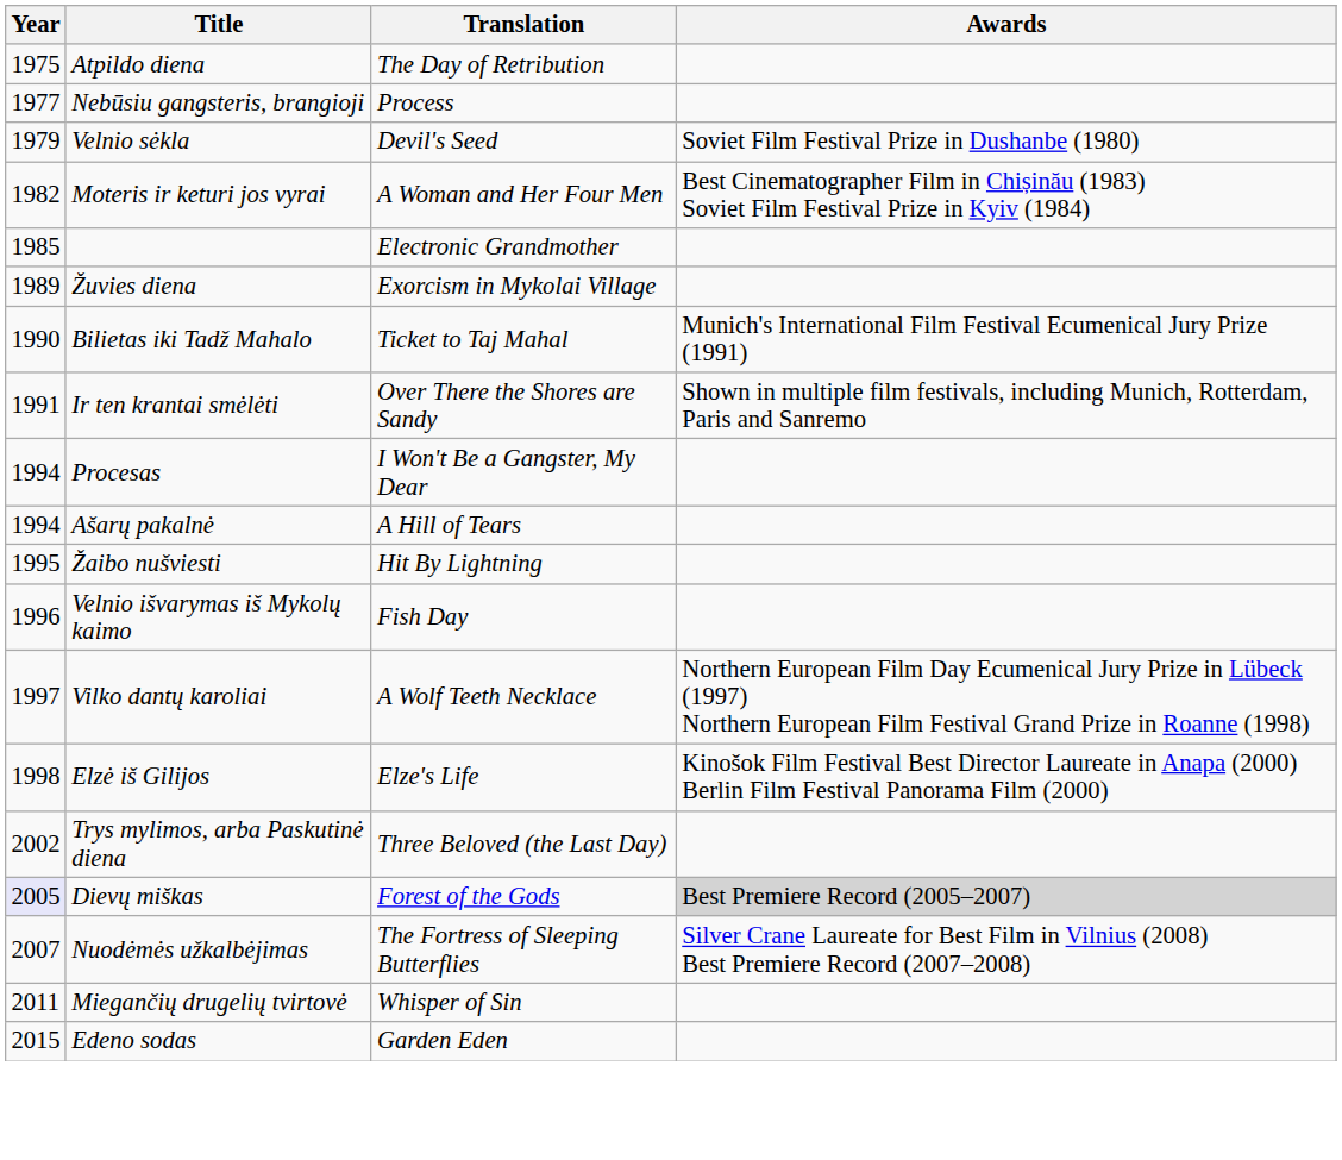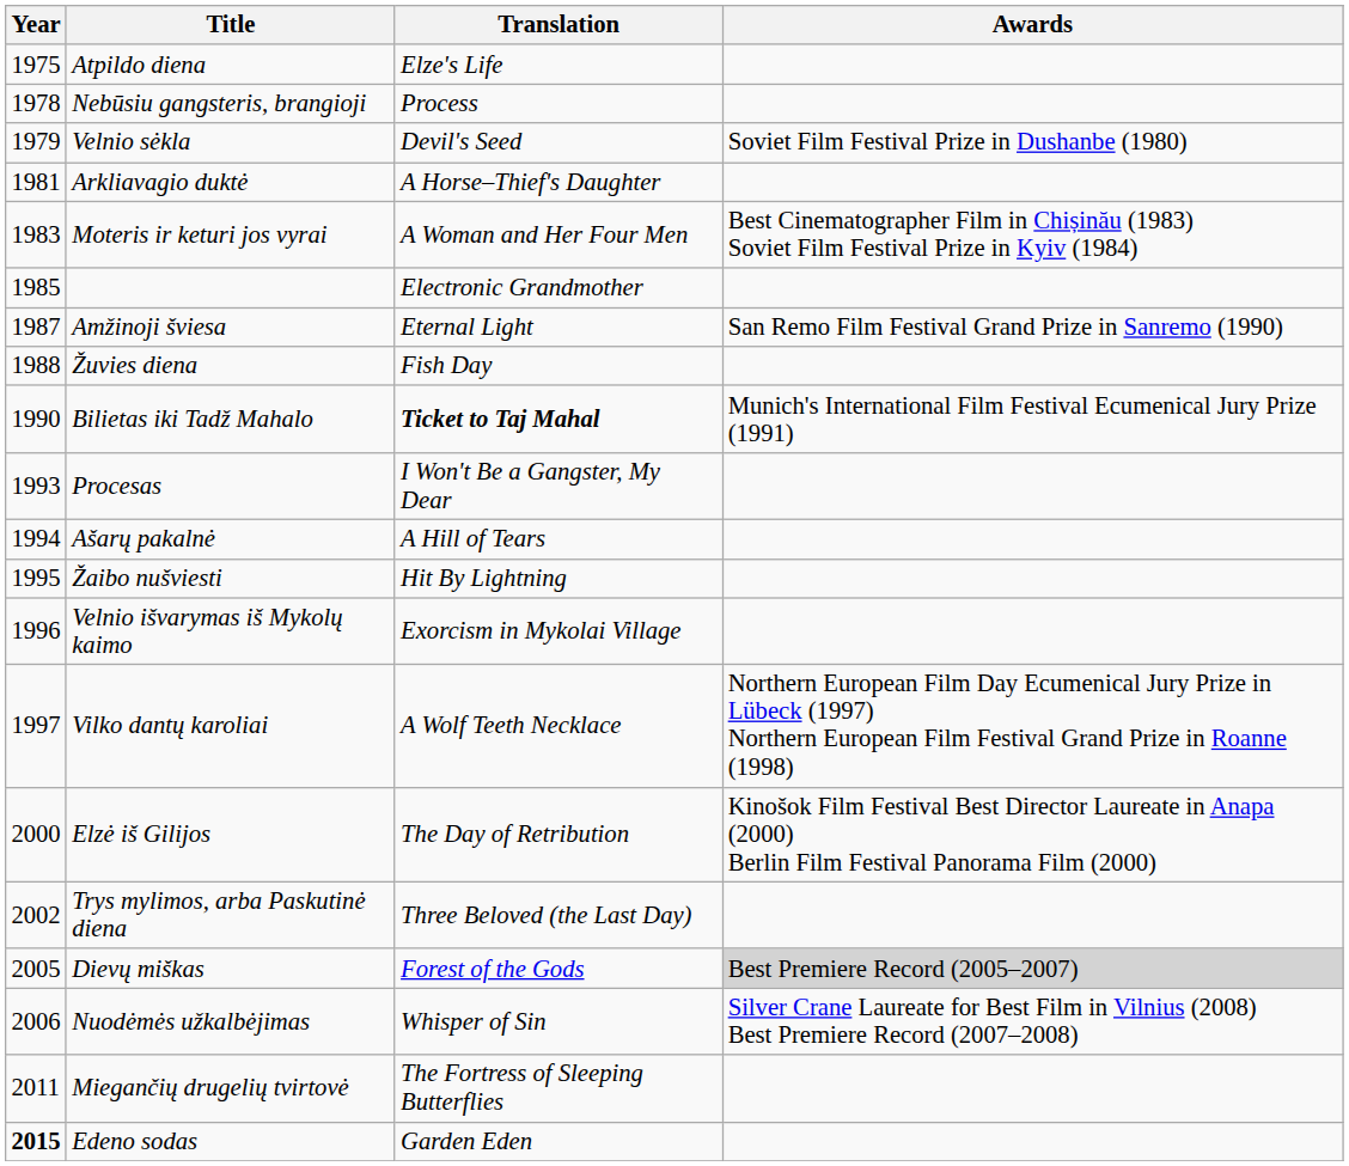 <table class="wikitable sortable">
 <tr>
 <th>Year</th>
 <th>Title</th>
 <th>Translation</th>
 <th class="unsortable">Awards</th>
 </tr>
 <tr>
 <td>1975</td>
 <td><em>Atpildo diena</em></td>
-<td><em>The Day of Retribution</em></td>
+<td><em>Elze's Life</em></td>
 <td></td>
 </tr>
 <tr>
-<td>1977</td>
+<td>1978</td>
 <td><em>Nebūsiu gangsteris, brangioji</em></td>
 <td><em>Process</em></td>
 <td></td>
 </tr>
 <tr>
 <td>1979</td>
 <td><em>Velnio sėkla</em></td>
 <td><em>Devil's Seed</em></td>
 <td> Soviet Film Festival Prize in <a href='#'>Dushanbe</a> (1980)</td>
 </tr>
 <tr>
-<td>1982</td>
+<td>1981</td>
+<td><em>Arkliavagio duktė</em></td>
+<td><em>A Horse–Thief's Daughter</em></td>
+<td></td>
+</tr>
+<tr>
+<td>1983</td>
 <td><em>Moteris ir keturi jos vyrai</em></td>
 <td><em>A Woman and Her Four Men</em></td>
 <td> Best Cinematographer Film in <a href='#'>Chișinău</a> (1983) <br>  Soviet Film Festival Prize in <a href='#'>Kyiv</a> (1984)</td>
 </tr>
 <tr>
 <td>1985</td>
 <td><em></em></td>
 <td><em>Electronic Grandmother</em></td>
 <td></td>
 </tr>
 <tr>
-<td>1989</td>
+<td>1987</td>
+<td><em>Amžinoji šviesa</em></td>
+<td><em>Eternal Light</em></td>
+<td> San Remo Film Festival Grand Prize in <a href='#'>Sanremo</a> (1990)</td>
+</tr>
+<tr>
+<td>1988</td>
 <td><em>Žuvies diena</em></td>
-<td><em>Exorcism in Mykolai Village</em></td>
+<td><em>Fish Day</em></td>
 <td></td>
 </tr>
 <tr>
 <td>1990</td>
 <td><em>Bilietas iki Tadž Mahalo</em></td>
-<td><em>Ticket to Taj Mahal</em></td>
+<td><strong><em>Ticket to Taj Mahal</em></strong></td>
 <td> Munich's International Film Festival Ecumenical Jury Prize (1991)</td>
 </tr>
 <tr>
-<td>1991</td>
-<td><em>Ir ten krantai smėlėti</em></td>
-<td><em>Over There the Shores are Sandy</em></td>
-<td> Shown in multiple film festivals, including Munich, Rotterdam, Paris and Sanremo</td>
-</tr>
-<tr>
-<td>1994</td>
+<td>1993</td>
 <td><em>Procesas</em></td>
 <td><em>I Won't Be a Gangster, My Dear</em></td>
 <td></td>
 </tr>
 <tr>
 <td>1994</td>
 <td><em>Ašarų pakalnė</em></td>
 <td><em>A Hill of Tears</em></td>
 <td></td>
 </tr>
 <tr>
 <td>1995</td>
 <td><em>Žaibo nušviesti</em></td>
 <td><em>Hit By Lightning</em></td>
 <td></td>
 </tr>
 <tr>
 <td>1996</td>
 <td><em>Velnio išvarymas iš Mykolų kaimo</em></td>
-<td><em>Fish Day</em></td>
+<td><em>Exorcism in Mykolai Village</em></td>
 <td></td>
 </tr>
 <tr>
 <td>1997</td>
 <td><em>Vilko dantų karoliai</em></td>
 <td><em>A Wolf Teeth Necklace</em></td>
 <td> Northern European Film Day Ecumenical Jury Prize in <a href='#'>Lübeck</a> (1997) <br>  Northern European Film Festival Grand Prize in <a href='#'>Roanne</a> (1998)</td>
 </tr>
 <tr>
-<td>1998</td>
+<td>2000</td>
 <td><em>Elzė iš Gilijos</em></td>
-<td><em>Elze's Life</em></td>
+<td><em>The Day of Retribution</em></td>
 <td> Kinošok Film Festival Best Director Laureate in <a href='#'>Anapa</a> (2000) <br>  Berlin Film Festival Panorama Film (2000)</td>
 </tr>
 <tr>
 <td>2002</td>
 <td><em>Trys mylimos, arba Paskutinė diena</em></td>
 <td><em>Three Beloved (the Last Day)</em></td>
 <td></td>
 </tr>
 <tr>
-<td style="background: lavender;">2005</td>
+<td>2005</td>
 <td><em>Dievų miškas</em></td>
 <td><em><a href='#'>Forest of the Gods</a></em></td>
 <td style="background: lightgrey;"> Best Premiere Record (2005–2007)</td>
 </tr>
 <tr>
-<td>2007</td>
+<td>2006</td>
 <td><em>Nuodėmės užkalbėjimas</em></td>
-<td><em>The Fortress of Sleeping Butterflies</em></td>
+<td><em>Whisper of Sin</em></td>
 <td> <a href='#'>Silver Crane</a> Laureate for Best Film in <a href='#'>Vilnius</a> (2008) <br>  Best Premiere Record (2007–2008)</td>
 </tr>
 <tr>
 <td>2011</td>
 <td><em>Miegančių drugelių tvirtovė</em></td>
-<td><em>Whisper of Sin</em></td>
+<td><em>The Fortress of Sleeping Butterflies</em></td>
 <td></td>
 </tr>
 <tr>
-<td>2015</td>
+<td><strong>2015</strong></td>
 <td><em>Edeno sodas</em></td>
 <td><em>Garden Eden</em></td>
 <td></td>
 </tr>
 </table>
